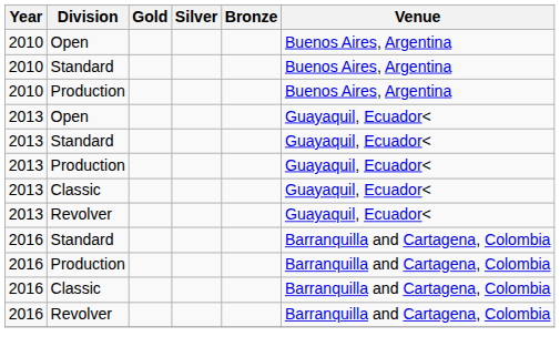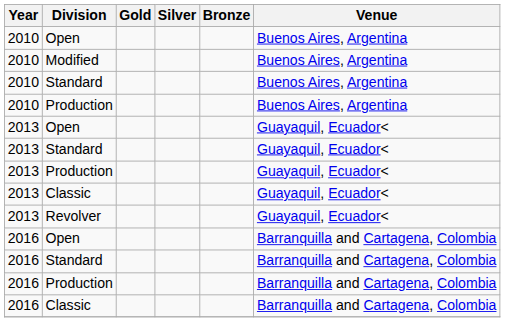 <table class="wikitable sortable" style="text-align: left;">
 <tr>
 <th>Year</th>
 <th>Division</th>
 <th> Gold</th>
 <th> Silver</th>
 <th> Bronze</th>
 <th>Venue</th>
 </tr>
 <tr>
 <td>2010</td>
 <td>Open</td>
+<td></td>
+<td></td>
+<td></td>
+<td><a href='#'>Buenos Aires</a>, <a href='#'>Argentina</a></td>
+</tr>
+<tr>
+<td>2010</td>
+<td>Modified</td>
 <td></td>
 <td></td>
 <td></td>
 <td><a href='#'>Buenos Aires</a>, <a href='#'>Argentina</a></td>
 </tr>
 <tr>
 <td>2010</td>
 <td>Standard</td>
 <td></td>
 <td></td>
 <td></td>
 <td><a href='#'>Buenos Aires</a>, <a href='#'>Argentina</a></td>
 </tr>
 <tr>
 <td>2010</td>
 <td>Production</td>
 <td></td>
 <td></td>
 <td></td>
 <td><a href='#'>Buenos Aires</a>, <a href='#'>Argentina</a></td>
 </tr>
 <tr>
 <td>2013</td>
 <td>Open</td>
 <td></td>
 <td></td>
 <td></td>
 <td><a href='#'>Guayaquil</a>, <a href='#'>Ecuador</a><</td>
 </tr>
 <tr>
 <td>2013</td>
 <td>Standard</td>
 <td></td>
 <td></td>
 <td></td>
 <td><a href='#'>Guayaquil</a>, <a href='#'>Ecuador</a><</td>
 </tr>
 <tr>
 <td>2013</td>
 <td>Production</td>
 <td></td>
 <td></td>
 <td></td>
 <td><a href='#'>Guayaquil</a>, <a href='#'>Ecuador</a><</td>
 </tr>
 <tr>
 <td>2013</td>
 <td>Classic</td>
 <td></td>
 <td></td>
 <td></td>
 <td><a href='#'>Guayaquil</a>, <a href='#'>Ecuador</a><</td>
 </tr>
 <tr>
 <td>2013</td>
 <td>Revolver</td>
 <td></td>
 <td></td>
 <td></td>
 <td><a href='#'>Guayaquil</a>, <a href='#'>Ecuador</a><</td>
 </tr>
 <tr>
 <td>2016</td>
+<td>Open</td>
+<td></td>
+<td></td>
+<td></td>
+<td><a href='#'>Barranquilla</a> and <a href='#'>Cartagena</a>, <a href='#'>Colombia</a></td>
+</tr>
+<tr>
+<td>2016</td>
 <td>Standard</td>
 <td></td>
 <td></td>
 <td></td>
 <td><a href='#'>Barranquilla</a> and <a href='#'>Cartagena</a>, <a href='#'>Colombia</a></td>
 </tr>
 <tr>
 <td>2016</td>
 <td>Production</td>
 <td></td>
 <td></td>
 <td></td>
 <td><a href='#'>Barranquilla</a> and <a href='#'>Cartagena</a>, <a href='#'>Colombia</a></td>
 </tr>
 <tr>
 <td>2016</td>
 <td>Classic</td>
 <td></td>
 <td></td>
 <td></td>
 <td><a href='#'>Barranquilla</a> and <a href='#'>Cartagena</a>, <a href='#'>Colombia</a></td>
 </tr>
 <tr>
-<td>2016</td>
-<td>Revolver</td>
-<td></td>
-<td></td>
-<td></td>
-<td><a href='#'>Barranquilla</a> and <a href='#'>Cartagena</a>, <a href='#'>Colombia</a></td>
-</tr>
-<tr>
 </tr>
 </table>
